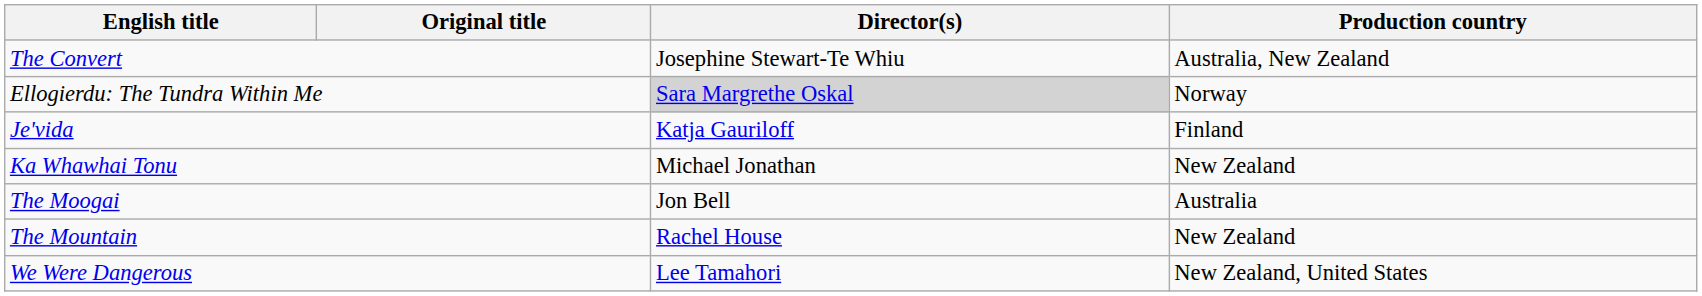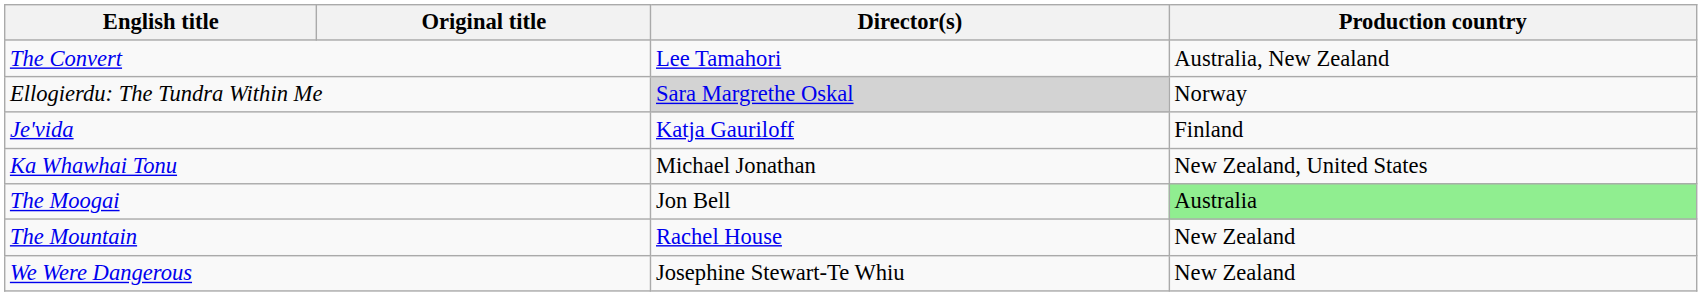 <table class="wikitable" style="width:95%; margin-bottom:2px">
 <tr>
 <th>English title</th>
 <th>Original title</th>
 <th>Director(s)</th>
 <th>Production country</th>
 </tr>
 <tr>
 <td colspan=2><em><a href='#'>The Convert</a></em></td>
-<td>Josephine Stewart-Te Whiu</td>
+<td><a href='#'>Lee Tamahori</a></td>
 <td>Australia, New Zealand</td>
 </tr>
 <tr>
 <td colspan=2><em>Ellogierdu: The Tundra Within Me</em></td>
 <td style="background: lightgrey;"><a href='#'>Sara Margrethe Oskal</a></td>
 <td>Norway</td>
 </tr>
 <tr>
 <td colspan=2><em><a href='#'>Je'vida</a></em></td>
 <td><a href='#'>Katja Gauriloff</a></td>
 <td>Finland</td>
 </tr>
 <tr>
 <td colspan=2><em><a href='#'>Ka Whawhai Tonu</a></em></td>
 <td>Michael Jonathan</td>
-<td>New Zealand</td>
+<td>New Zealand, United States</td>
 </tr>
 <tr>
 <td colspan=2><em><a href='#'>The Moogai</a></em></td>
 <td>Jon Bell</td>
-<td>Australia</td>
+<td style="background: lightgreen;">Australia</td>
 </tr>
 <tr>
 <td colspan=2><em><a href='#'>The Mountain</a></em></td>
 <td><a href='#'>Rachel House</a></td>
 <td>New Zealand</td>
 </tr>
 <tr>
 <td colspan=2><em><a href='#'>We Were Dangerous</a></em></td>
-<td><a href='#'>Lee Tamahori</a></td>
-<td>New Zealand, United States</td>
+<td>Josephine Stewart-Te Whiu</td>
+<td>New Zealand</td>
 </tr>
 </table>
